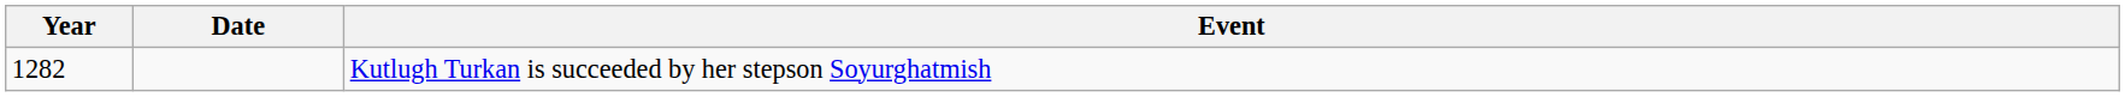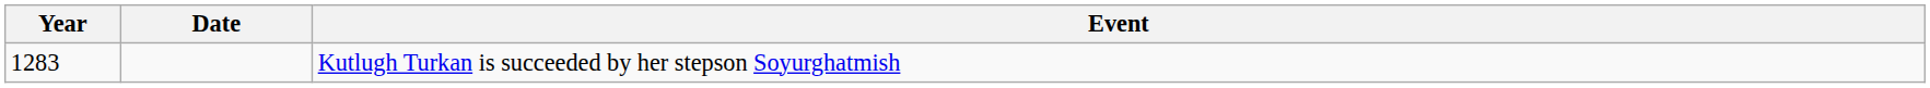 <table class="wikitable" width="100%">
 <tr>
 <th style="width:6%">Year</th>
 <th style="width:10%">Date</th>
 <th>Event</th>
 </tr>
 <tr>
-<td>1282</td>
+<td>1283</td>
 <td></td>
 <td><a href='#'>Kutlugh Turkan</a> is succeeded by her stepson <a href='#'>Soyurghatmish</a></td>
 </tr>
 </table>
